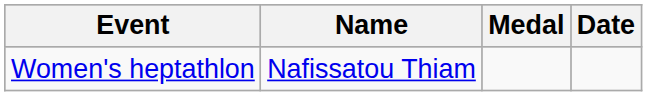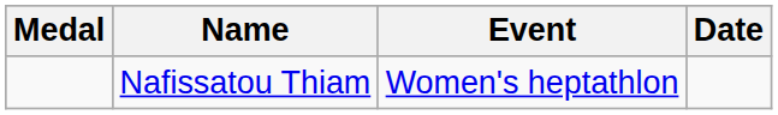 <table class="wikitable sortable" style="font-size:100%">
 <tr>
+<th>Medal</th>
+<th>Name</th>
 <th>Event</th>
-<th>Name</th>
-<th>Medal</th>
 <th>Date</th>
 </tr>
 <tr>
+<td></td>
+<td><a href='#'>Nafissatou Thiam</a></td>
 <td><a href='#'>Women's heptathlon</a></td>
-<td><a href='#'>Nafissatou Thiam</a></td>
-<td></td>
 <td></td>
 </tr>
 </table>
